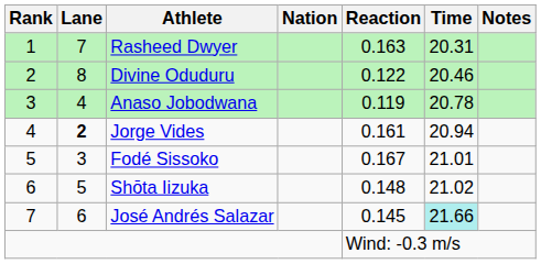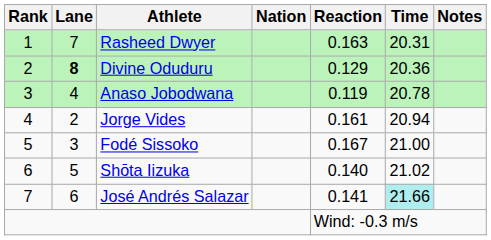 <table class="wikitable sortable" style="text-align:center">
 <tr>
 <th>Rank</th>
 <th>Lane</th>
 <th>Athlete</th>
 <th>Nation</th>
 <th>Reaction</th>
 <th>Time</th>
 <th>Notes</th>
 </tr>
 <tr bgcolor="#bbf3bb">
 <td>1</td>
 <td>7</td>
 <td align="left"><a href='#'>Rasheed Dwyer</a></td>
 <td align="left"></td>
 <td>0.163</td>
 <td>20.31</td>
 <td></td>
 </tr>
 <tr bgcolor="#bbf3bb">
 <td>2</td>
-<td>8</td>
+<td><strong>8</strong></td>
 <td align="left"><a href='#'>Divine Oduduru</a></td>
 <td align="left"></td>
-<td>0.122</td>
-<td>20.46</td>
+<td>0.129</td>
+<td>20.36</td>
 <td></td>
 </tr>
 <tr bgcolor="#bbf3bb">
 <td>3</td>
 <td>4</td>
 <td align="left"><a href='#'>Anaso Jobodwana</a></td>
 <td align="left"></td>
 <td>0.119</td>
 <td>20.78</td>
 <td></td>
 </tr>
 <tr>
 <td>4</td>
-<td><strong>2</strong></td>
+<td>2</td>
 <td align="left"><a href='#'>Jorge Vides</a></td>
 <td align="left"></td>
 <td>0.161</td>
 <td>20.94</td>
 <td></td>
 </tr>
 <tr>
 <td>5</td>
 <td>3</td>
 <td align="left"><a href='#'>Fodé Sissoko</a></td>
 <td align="left"></td>
 <td>0.167</td>
-<td>21.01</td>
+<td>21.00</td>
 <td></td>
 </tr>
 <tr>
 <td>6</td>
 <td>5</td>
 <td align="left"><a href='#'>Shōta Iizuka</a></td>
 <td align="left"></td>
-<td>0.148</td>
+<td>0.140</td>
 <td>21.02</td>
 <td></td>
 </tr>
 <tr>
 <td>7</td>
 <td>6</td>
 <td align="left"><a href='#'>José Andrés Salazar</a></td>
 <td align="left"></td>
-<td>0.145</td>
+<td>0.141</td>
 <td style="background: paleturquoise;">21.66</td>
 <td></td>
 </tr>
 <tr class="sortbottom">
 <td colspan="4"></td>
 <td colspan="3" style="text-align:left;">Wind: -0.3 m/s</td>
 </tr>
 </table>
